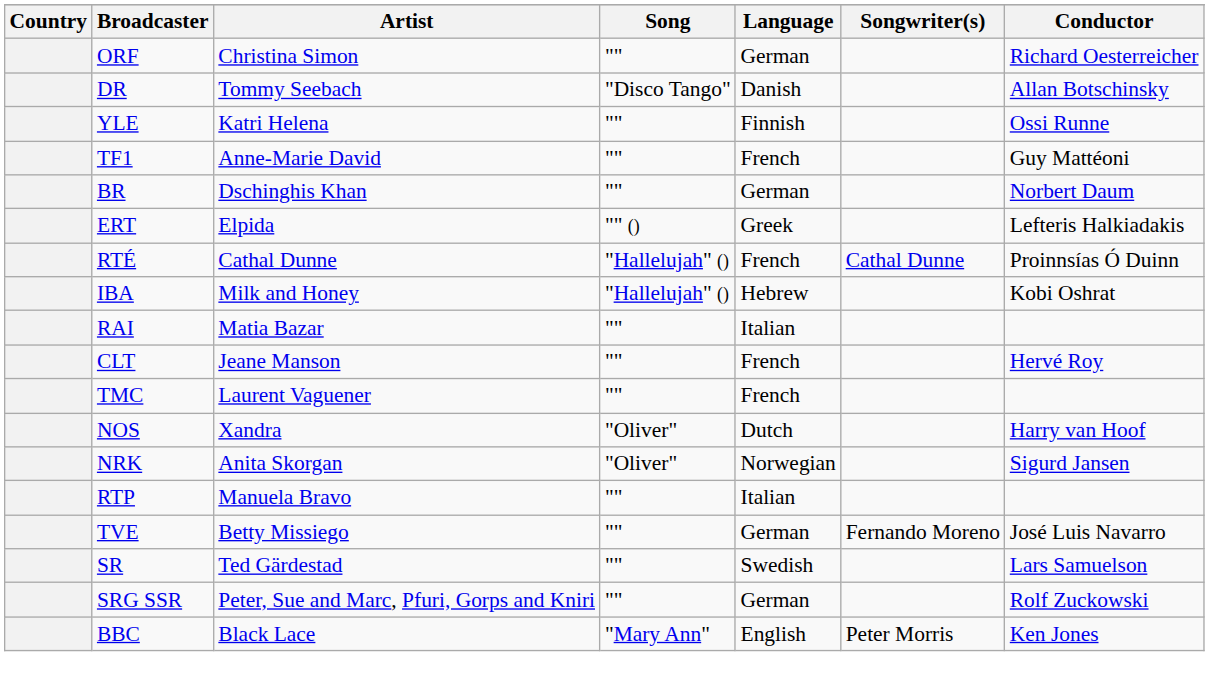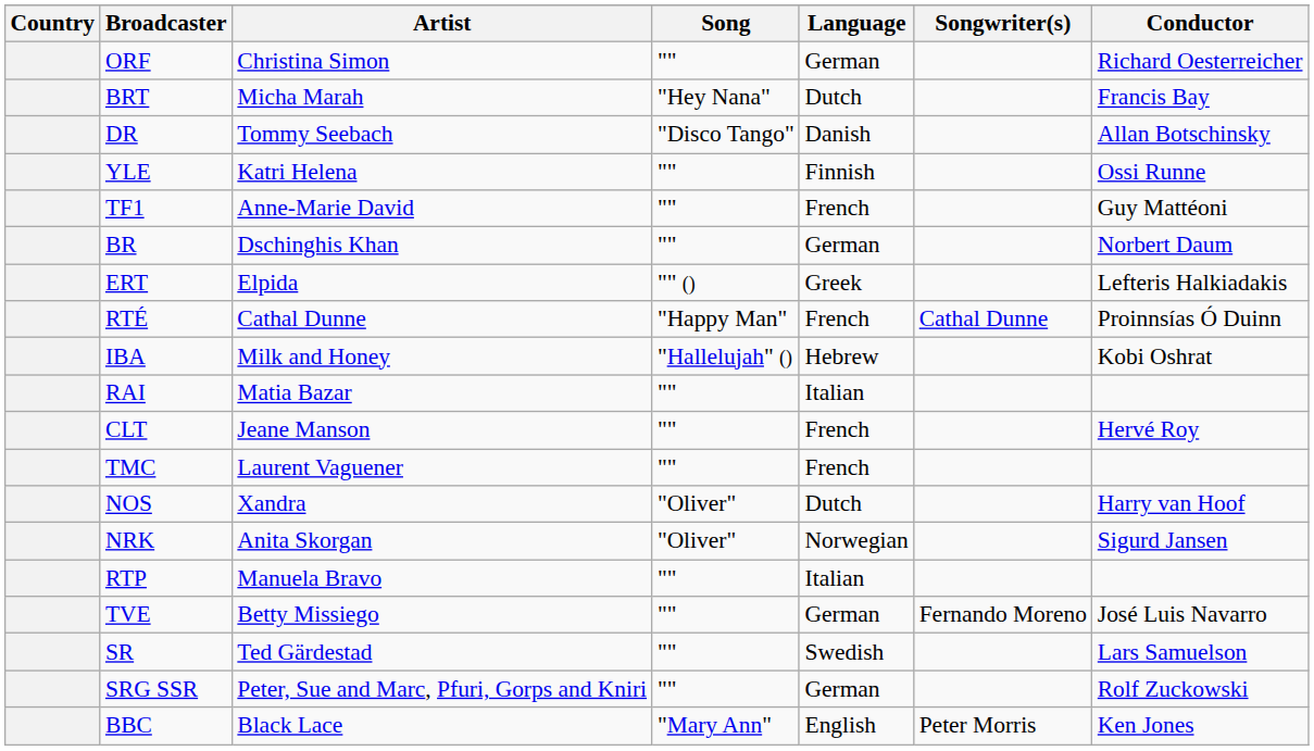 <table class="wikitable plainrowheaders">
 <tr>
 </tr>
 <tr>
 <th scope="col">Country</th>
 <th scope="col">Broadcaster</th>
 <th scope="col">Artist</th>
 <th scope="col">Song</th>
 <th scope="col">Language</th>
 <th scope="col">Songwriter(s)</th>
 <th scope="col">Conductor</th>
 </tr>
 <tr>
 <th scope="row"></th>
 <td><a href='#'>ORF</a></td>
 <td><a href='#'>Christina Simon</a></td>
 <td>""</td>
 <td>German</td>
 <td></td>
 <td><a href='#'>Richard Oesterreicher</a></td>
+</tr>
+<tr>
+<th scope="row"></th>
+<td><a href='#'>BRT</a></td>
+<td><a href='#'>Micha Marah</a></td>
+<td>"Hey Nana"</td>
+<td>Dutch</td>
+<td></td>
+<td><a href='#'>Francis Bay</a></td>
 </tr>
 <tr>
 <th scope="row"></th>
 <td><a href='#'>DR</a></td>
 <td><a href='#'>Tommy Seebach</a></td>
 <td>"Disco Tango"</td>
 <td>Danish</td>
 <td></td>
 <td><a href='#'>Allan Botschinsky</a></td>
 </tr>
 <tr>
 <th scope="row"></th>
 <td><a href='#'>YLE</a></td>
 <td><a href='#'>Katri Helena</a></td>
 <td>""</td>
 <td>Finnish</td>
 <td></td>
 <td><a href='#'>Ossi Runne</a></td>
 </tr>
 <tr>
 <th scope="row"></th>
 <td><a href='#'>TF1</a></td>
 <td><a href='#'>Anne-Marie David</a></td>
 <td>""</td>
 <td>French</td>
 <td></td>
 <td>Guy Mattéoni</td>
 </tr>
 <tr>
 <th scope="row"></th>
 <td><a href='#'>BR</a></td>
 <td><a href='#'>Dschinghis Khan</a></td>
 <td>""</td>
 <td>German</td>
 <td></td>
 <td><a href='#'>Norbert Daum</a></td>
 </tr>
 <tr>
 <th scope="row"></th>
 <td><a href='#'>ERT</a></td>
 <td><a href='#'>Elpida</a></td>
 <td>"" <small>()</small></td>
 <td>Greek</td>
 <td></td>
 <td>Lefteris Halkiadakis</td>
 </tr>
 <tr>
 <th scope="row"></th>
 <td><a href='#'>RTÉ</a></td>
 <td><a href='#'>Cathal Dunne</a></td>
-<td>"<a href='#'>Hallelujah</a>" <small>()</small></td>
+<td>"Happy Man"</td>
 <td>French</td>
 <td><a href='#'>Cathal Dunne</a></td>
 <td>Proinnsías Ó Duinn</td>
 </tr>
 <tr>
 <th scope="row"></th>
 <td><a href='#'>IBA</a></td>
 <td><a href='#'>Milk and Honey</a></td>
 <td>"<a href='#'>Hallelujah</a>" <small>()</small></td>
 <td>Hebrew</td>
 <td></td>
 <td>Kobi Oshrat</td>
 </tr>
 <tr>
 <th scope="row"></th>
 <td><a href='#'>RAI</a></td>
 <td><a href='#'>Matia Bazar</a></td>
 <td>""</td>
 <td>Italian</td>
 <td></td>
 <td></td>
 </tr>
 <tr>
 <th scope="row"></th>
 <td><a href='#'>CLT</a></td>
 <td><a href='#'>Jeane Manson</a></td>
 <td>""</td>
 <td>French</td>
 <td></td>
 <td><a href='#'>Hervé Roy</a></td>
 </tr>
 <tr>
 <th scope="row"></th>
 <td><a href='#'>TMC</a></td>
 <td><a href='#'>Laurent Vaguener</a></td>
 <td>""</td>
 <td>French</td>
 <td></td>
 <td></td>
 </tr>
 <tr>
 <th scope="row"></th>
 <td><a href='#'>NOS</a></td>
 <td><a href='#'>Xandra</a></td>
 <td>"Oliver"</td>
 <td>Dutch</td>
 <td></td>
 <td><a href='#'>Harry van Hoof</a></td>
 </tr>
 <tr>
 <th scope="row"></th>
 <td><a href='#'>NRK</a></td>
 <td><a href='#'>Anita Skorgan</a></td>
 <td>"Oliver"</td>
 <td>Norwegian</td>
 <td></td>
 <td><a href='#'>Sigurd Jansen</a></td>
 </tr>
 <tr>
 <th scope="row"></th>
 <td><a href='#'>RTP</a></td>
 <td><a href='#'>Manuela Bravo</a></td>
 <td>""</td>
 <td>Italian</td>
 <td></td>
 <td></td>
 </tr>
 <tr>
 <th scope="row"></th>
 <td><a href='#'>TVE</a></td>
 <td><a href='#'>Betty Missiego</a></td>
 <td>""</td>
 <td>German</td>
 <td>Fernando Moreno</td>
 <td>José Luis Navarro</td>
 </tr>
 <tr>
 <th scope="row"></th>
 <td><a href='#'>SR</a></td>
 <td><a href='#'>Ted Gärdestad</a></td>
 <td>""</td>
 <td>Swedish</td>
 <td></td>
 <td><a href='#'>Lars Samuelson</a></td>
 </tr>
 <tr>
 <th scope="row"></th>
 <td><a href='#'>SRG SSR</a></td>
 <td><a href='#'>Peter, Sue and Marc</a>, <a href='#'>Pfuri, Gorps and Kniri</a></td>
 <td>""</td>
 <td>German</td>
 <td></td>
 <td><a href='#'>Rolf Zuckowski</a></td>
 </tr>
 <tr>
 <th scope="row"></th>
 <td><a href='#'>BBC</a></td>
 <td><a href='#'>Black Lace</a></td>
 <td>"<a href='#'>Mary Ann</a>"</td>
 <td>English</td>
 <td>Peter Morris</td>
 <td><a href='#'>Ken Jones</a></td>
 </tr>
 </table>
